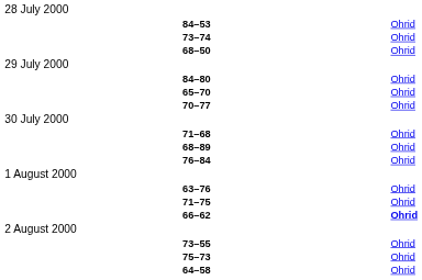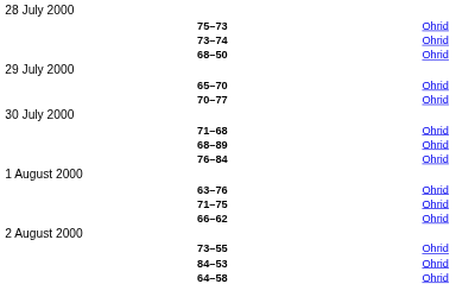 <table style="width:100%;" cellspacing="1">
 <tr>
 <th width=25%></th>
 <th width=3%></th>
 <th width=6%></th>
 <th width=3%></th>
 <th width=25%></th>
 </tr>
 <tr>
 <td>28 July 2000</td>
 </tr>
 <tr style=font-size:90%>
 <td align=right><strong></strong></td>
 <td></td>
-<td align=center><strong>84–53</strong></td>
+<td align=center><strong>75–73</strong></td>
 <td></td>
 <td><strong></strong></td>
 <td><a href='#'>Ohrid</a></td>
 </tr>
 <tr style=font-size:90%>
 <td align=right><strong></strong></td>
 <td></td>
 <td align=center><strong>73–74</strong></td>
 <td></td>
 <td><strong></strong></td>
 <td><a href='#'>Ohrid</a></td>
 </tr>
 <tr style=font-size:90%>
 <td align=right><strong></strong></td>
 <td></td>
 <td align=center><strong>68–50</strong></td>
 <td></td>
 <td><strong></strong></td>
 <td><a href='#'>Ohrid</a></td>
 </tr>
 <tr>
 <td>29 July 2000</td>
-</tr>
-<tr style=font-size:90%>
-<td align=right><strong></strong></td>
-<td></td>
-<td align=center><strong>84–80</strong></td>
-<td></td>
-<td><strong></strong></td>
-<td><a href='#'>Ohrid</a></td>
 </tr>
 <tr style=font-size:90%>
 <td align=right><strong></strong></td>
 <td></td>
 <td align=center><strong>65–70</strong></td>
 <td></td>
 <td><strong></strong></td>
 <td><a href='#'>Ohrid</a></td>
 </tr>
 <tr style=font-size:90%>
 <td align=right><strong></strong></td>
 <td></td>
 <td align=center><strong>70–77</strong></td>
 <td></td>
 <td><strong></strong></td>
 <td><a href='#'>Ohrid</a></td>
 </tr>
 <tr>
 <td>30 July 2000</td>
 </tr>
 <tr style=font-size:90%>
 <td align=right><strong></strong></td>
 <td></td>
 <td align=center><strong>71–68</strong></td>
 <td></td>
 <td><strong></strong></td>
 <td><a href='#'>Ohrid</a></td>
 </tr>
 <tr style=font-size:90%>
 <td align=right><strong></strong></td>
 <td></td>
 <td align=center><strong>68–89</strong></td>
 <td></td>
 <td><strong></strong></td>
 <td><a href='#'>Ohrid</a></td>
 </tr>
 <tr style=font-size:90%>
 <td align=right><strong></strong></td>
 <td></td>
 <td align=center><strong>76–84</strong></td>
 <td></td>
 <td><strong></strong></td>
 <td><a href='#'>Ohrid</a></td>
 </tr>
 <tr>
 <td>1 August 2000</td>
 </tr>
 <tr style=font-size:90%>
 <td align=right><strong></strong></td>
 <td></td>
 <td align=center><strong>63–76</strong></td>
 <td></td>
 <td><strong></strong></td>
 <td><a href='#'>Ohrid</a></td>
 </tr>
 <tr style=font-size:90%>
 <td align=right><strong></strong></td>
 <td></td>
 <td align=center><strong>71–75</strong></td>
 <td></td>
 <td><strong></strong></td>
 <td><a href='#'>Ohrid</a></td>
 </tr>
 <tr style=font-size:90%>
 <td align=right><strong></strong></td>
 <td></td>
 <td align=center><strong>66–62</strong></td>
 <td></td>
 <td><strong></strong></td>
-<td><strong><a href='#'>Ohrid</a></strong></td>
+<td><a href='#'>Ohrid</a></td>
 </tr>
 <tr>
 <td>2 August 2000</td>
 </tr>
 <tr style=font-size:90%>
 <td align=right><strong></strong></td>
 <td></td>
 <td align=center><strong>73–55</strong></td>
 <td></td>
 <td><strong></strong></td>
 <td><a href='#'>Ohrid</a></td>
 </tr>
 <tr style=font-size:90%>
 <td align=right><strong></strong></td>
 <td></td>
-<td align=center><strong>75–73</strong></td>
+<td align=center><strong>84–53</strong></td>
 <td></td>
 <td><strong></strong></td>
 <td><a href='#'>Ohrid</a></td>
 </tr>
 <tr style=font-size:90%>
 <td align=right><strong></strong></td>
 <td></td>
 <td align=center><strong>64–58</strong></td>
 <td></td>
 <td><strong></strong></td>
 <td><a href='#'>Ohrid</a></td>
 </tr>
 </table>
